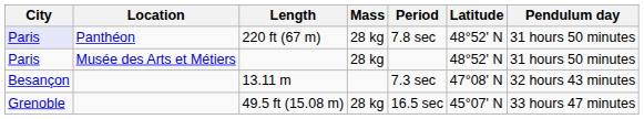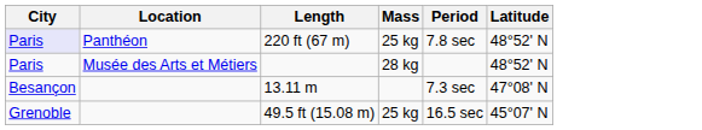 <table class="wikitable">
 <tr>
 <th>City</th>
 <th>Location</th>
 <th>Length<br></th>
 <th>Mass<br></th>
 <th>Period <br></th>
 <th>Latitude <br></th>
-<th>Pendulum day <br></th>
 </tr>
 <tr>
 <td style="background: lavender;"><a href='#'>Paris</a></td>
 <td><a href='#'>Panthéon</a></td>
 <td>220 ft (67 m)</td>
-<td>28 kg</td>
+<td>25 kg</td>
 <td>7.8 sec</td>
 <td>48°52' N</td>
-<td>31 hours 50 minutes</td>
 </tr>
 <tr>
 <td><a href='#'>Paris</a></td>
 <td><a href='#'>Musée des Arts et Métiers</a></td>
 <td></td>
 <td>28 kg</td>
 <td></td>
 <td>48°52' N</td>
-<td>31 hours 50 minutes</td>
 </tr>
 <tr>
 <td><a href='#'>Besançon</a></td>
 <td></td>
 <td>13.11 m</td>
 <td></td>
 <td>7.3 sec</td>
 <td>47°08' N</td>
-<td>32 hours 43 minutes</td>
 </tr>
 <tr>
 <td><a href='#'>Grenoble</a></td>
 <td></td>
 <td>49.5 ft (15.08 m)</td>
-<td>28 kg</td>
+<td>25 kg</td>
 <td>16.5 sec</td>
 <td>45°07' N</td>
-<td>33 hours 47 minutes</td>
 </tr>
 </table>
